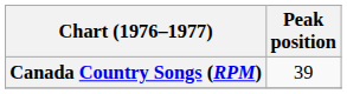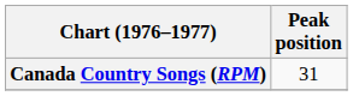 <table class="wikitable sortable plainrowheaders">
 <tr>
 <th scope="col">Chart (1976–1977)</th>
 <th scope="col">Peak<br>position</th>
 </tr>
 <tr>
 <th scope="row">Canada <a href='#'>Country Songs</a> (<em><a href='#'>RPM</a></em>)</th>
-<td align="center">39</td>
+<td align="center">31</td>
 </tr>
 <tr>
 </tr>
 <tr>
 </tr>
 </table>
